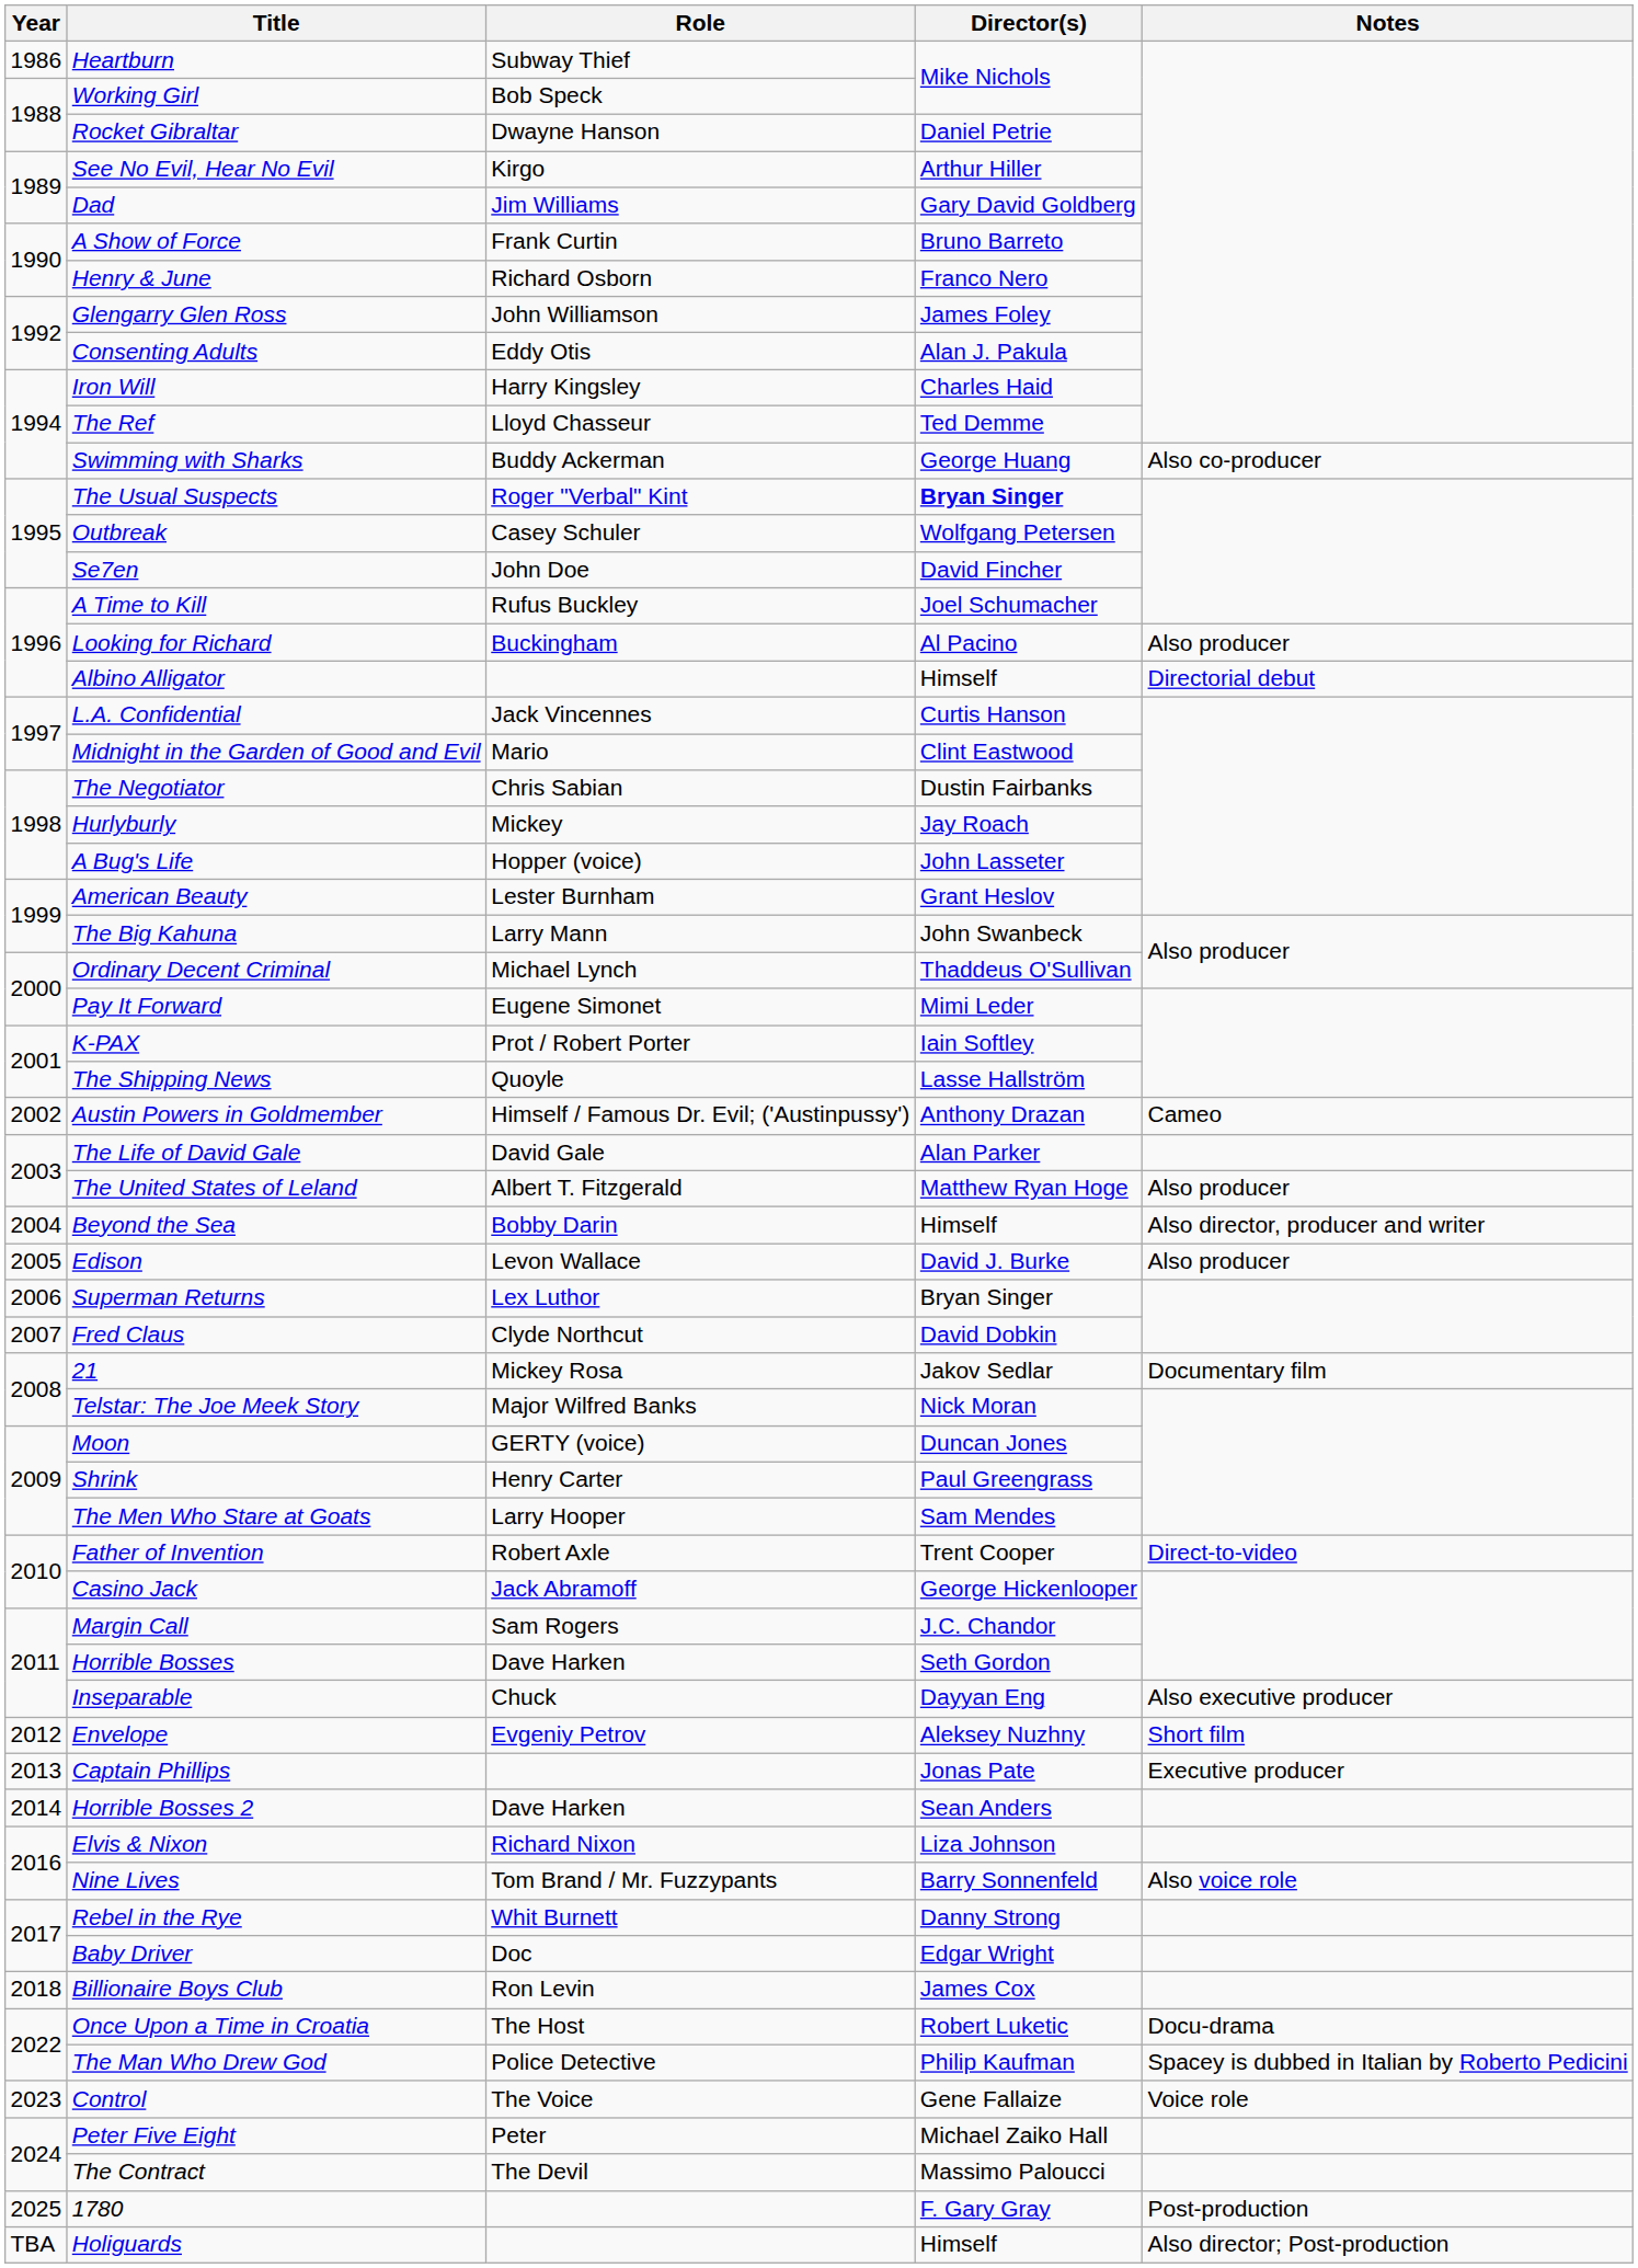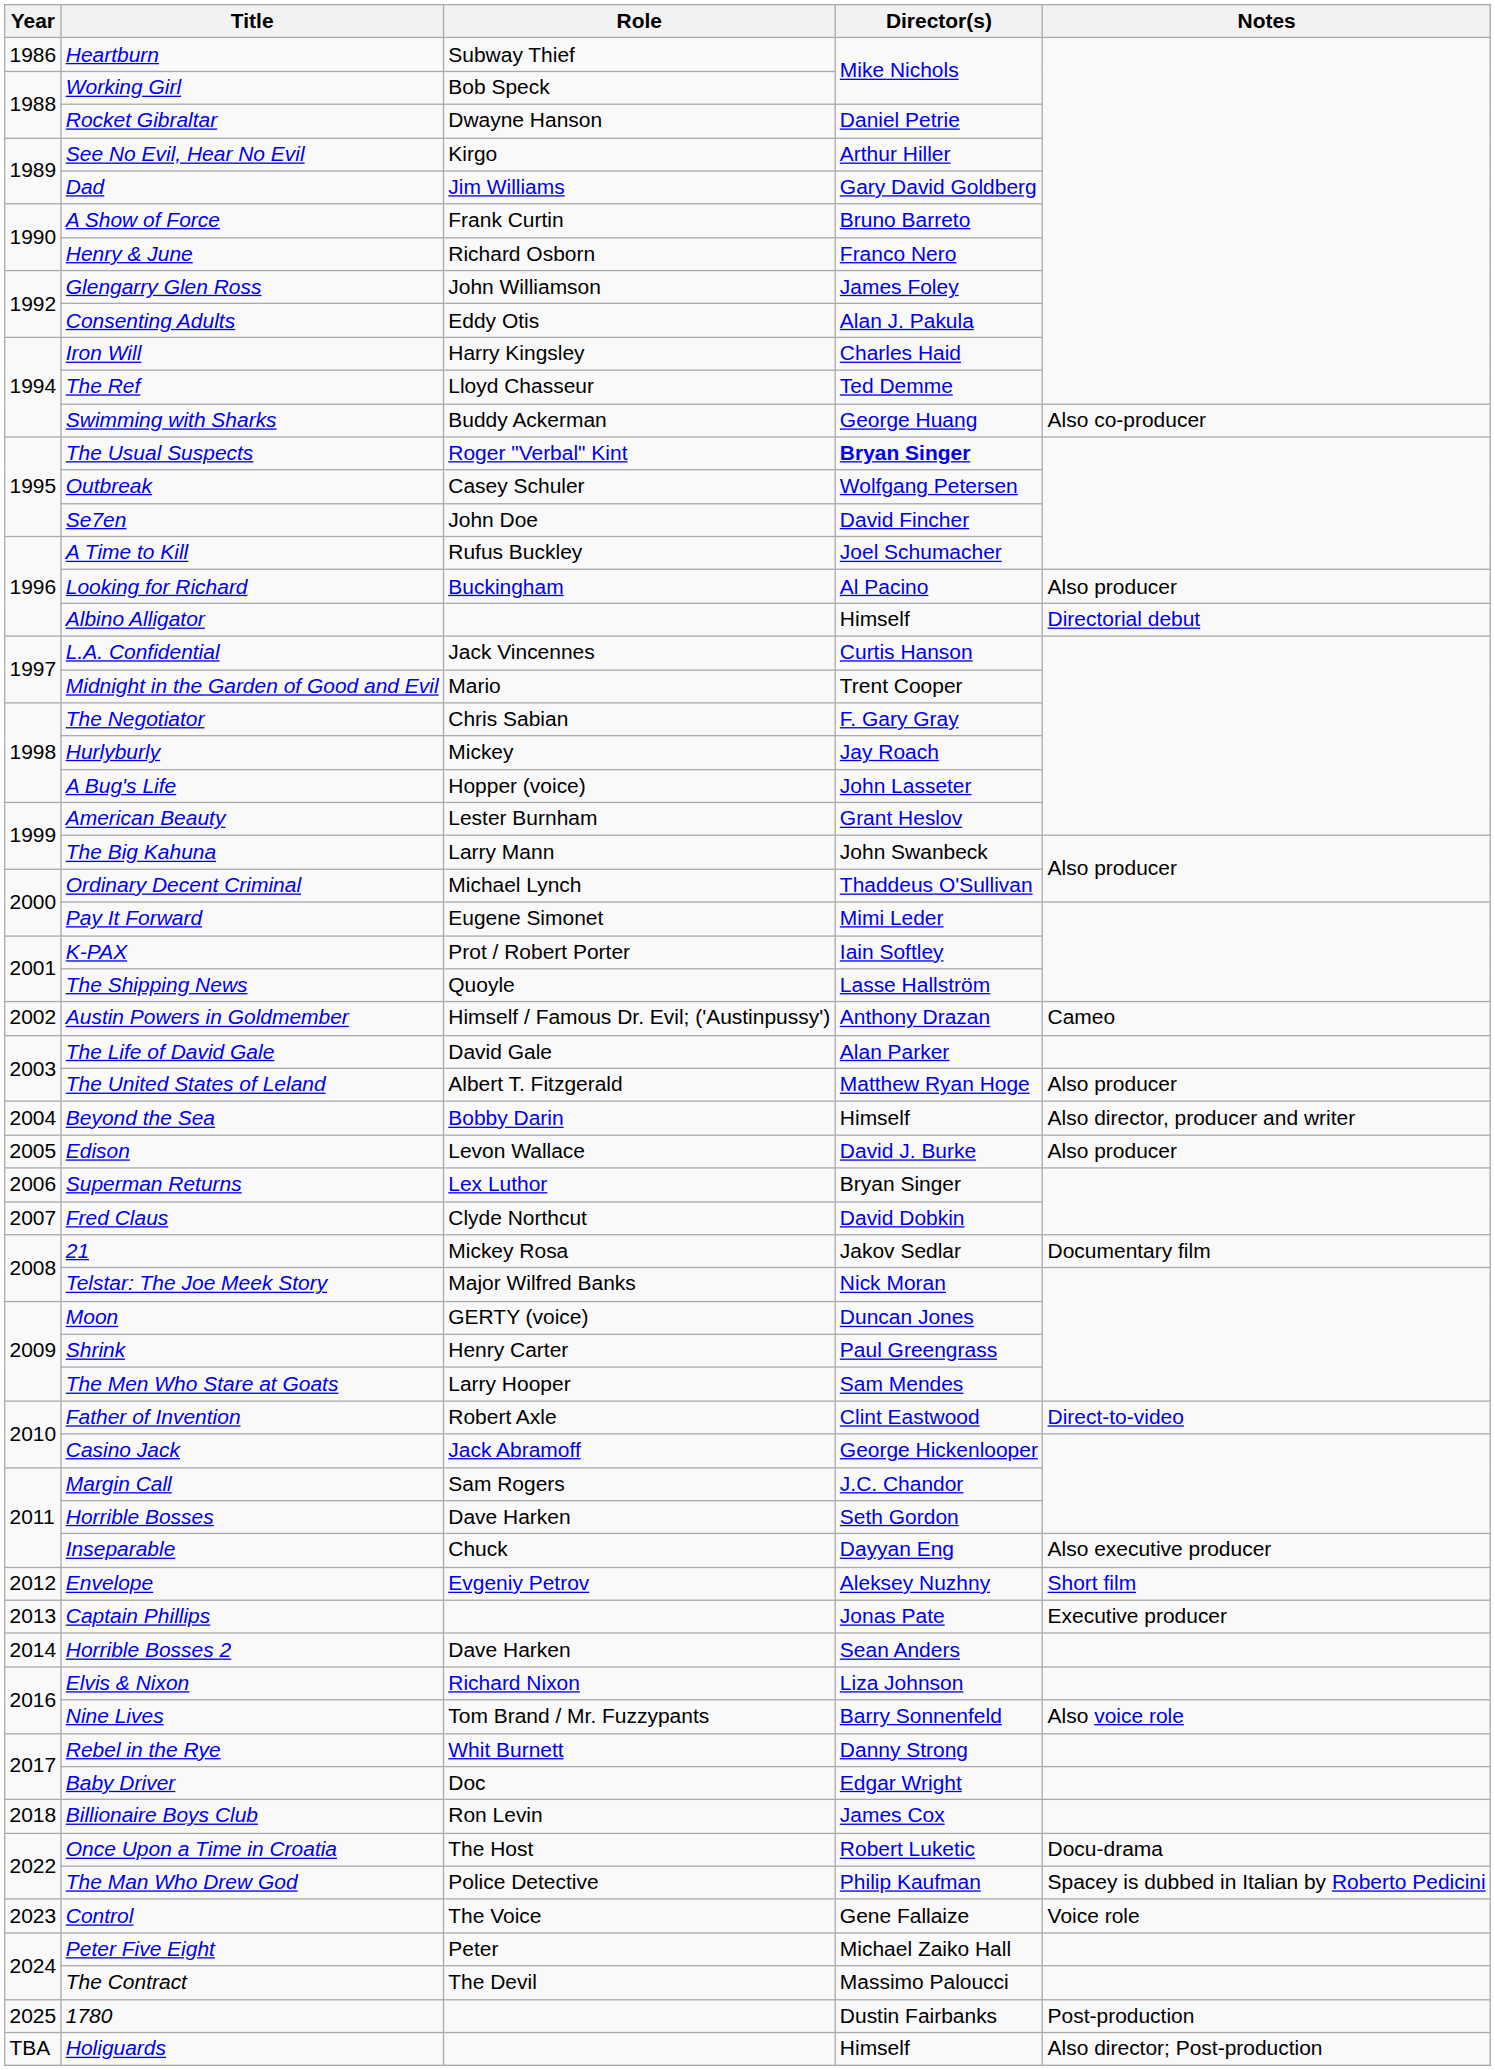 <table class="wikitable sortable">
 <tr>
 <th>Year</th>
 <th>Title</th>
 <th>Role</th>
 <th>Director(s)</th>
 <th class=unsortable>Notes</th>
 </tr>
 <tr>
 <td>1986</td>
 <td><em><a href='#'>Heartburn</a></em></td>
 <td>Subway Thief</td>
 <td rowspan="2"><a href='#'>Mike Nichols</a></td>
 <td rowspan="11"></td>
 </tr>
 <tr>
 <td rowspan="2">1988</td>
 <td><em><a href='#'>Working Girl</a></em></td>
 <td>Bob Speck</td>
 </tr>
 <tr>
 <td><em><a href='#'>Rocket Gibraltar</a></em></td>
 <td>Dwayne Hanson</td>
 <td><a href='#'>Daniel Petrie</a></td>
 </tr>
 <tr>
 <td rowspan="2">1989</td>
 <td><em><a href='#'>See No Evil, Hear No Evil</a></em></td>
 <td>Kirgo</td>
 <td><a href='#'>Arthur Hiller</a></td>
 </tr>
 <tr>
 <td><em><a href='#'>Dad</a></em></td>
 <td><a href='#'>Jim Williams</a></td>
 <td><a href='#'>Gary David Goldberg</a></td>
 </tr>
 <tr>
 <td rowspan="2">1990</td>
 <td><em><a href='#'>A Show of Force</a></em></td>
 <td>Frank Curtin</td>
 <td><a href='#'>Bruno Barreto</a></td>
 </tr>
 <tr>
 <td><em><a href='#'>Henry & June</a></em></td>
 <td>Richard Osborn</td>
 <td><a href='#'>Franco Nero</a></td>
 </tr>
 <tr>
 <td rowspan="2">1992</td>
 <td><em><a href='#'>Glengarry Glen Ross</a></em></td>
 <td>John Williamson</td>
 <td><a href='#'>James Foley</a></td>
 </tr>
 <tr>
 <td><em><a href='#'>Consenting Adults</a></em></td>
 <td>Eddy Otis</td>
 <td><a href='#'>Alan J. Pakula</a></td>
 </tr>
 <tr>
 <td rowspan="3">1994</td>
 <td><em><a href='#'>Iron Will</a></em></td>
 <td>Harry Kingsley</td>
 <td><a href='#'>Charles Haid</a></td>
 </tr>
 <tr>
 <td><em><a href='#'>The Ref</a></em></td>
 <td>Lloyd Chasseur</td>
 <td><a href='#'>Ted Demme</a></td>
 </tr>
 <tr>
 <td><em><a href='#'>Swimming with Sharks</a></em></td>
 <td>Buddy Ackerman</td>
 <td><a href='#'>George Huang</a></td>
 <td>Also co-producer</td>
 </tr>
 <tr>
 <td rowspan="3">1995</td>
 <td><em><a href='#'>The Usual Suspects</a></em></td>
 <td><a href='#'>Roger "Verbal" Kint</a></td>
 <td><strong><a href='#'>Bryan Singer</a></strong></td>
 <td rowspan="4"></td>
 </tr>
 <tr>
 <td><em><a href='#'>Outbreak</a></em></td>
 <td>Casey Schuler</td>
 <td><a href='#'>Wolfgang Petersen</a></td>
 </tr>
 <tr>
 <td><em><a href='#'>Se7en</a></em></td>
 <td>John Doe</td>
 <td><a href='#'>David Fincher</a></td>
 </tr>
 <tr>
 <td rowspan="3">1996</td>
 <td><em><a href='#'>A Time to Kill</a></em></td>
 <td>Rufus Buckley</td>
 <td><a href='#'>Joel Schumacher</a></td>
 </tr>
 <tr>
 <td><em><a href='#'>Looking for Richard</a></em></td>
 <td><a href='#'>Buckingham</a></td>
 <td><a href='#'>Al Pacino</a></td>
 <td>Also producer</td>
 </tr>
 <tr>
 <td><em><a href='#'>Albino Alligator</a></em></td>
 <td></td>
 <td>Himself</td>
 <td><a href='#'>Directorial debut</a></td>
 </tr>
 <tr>
 <td rowspan="2">1997</td>
 <td><em><a href='#'>L.A. Confidential</a></em></td>
 <td>Jack Vincennes</td>
 <td><a href='#'>Curtis Hanson</a></td>
 <td rowspan="6"></td>
 </tr>
 <tr>
 <td><em><a href='#'>Midnight in the Garden of Good and Evil</a></em></td>
 <td>Mario</td>
-<td><a href='#'>Clint Eastwood</a></td>
+<td>Trent Cooper</td>
 </tr>
 <tr>
 <td rowspan="3">1998</td>
 <td><em><a href='#'>The Negotiator</a></em></td>
 <td>Chris Sabian</td>
-<td>Dustin Fairbanks</td>
+<td><a href='#'>F. Gary Gray</a></td>
 </tr>
 <tr>
 <td><em><a href='#'>Hurlyburly</a></em></td>
 <td>Mickey</td>
 <td><a href='#'>Jay Roach</a></td>
 </tr>
 <tr>
 <td><em><a href='#'>A Bug's Life</a></em></td>
 <td>Hopper (voice)</td>
 <td><a href='#'>John Lasseter</a></td>
 </tr>
 <tr>
 <td rowspan="2">1999</td>
 <td><em><a href='#'>American Beauty</a></em></td>
 <td>Lester Burnham</td>
 <td><a href='#'>Grant Heslov</a></td>
 </tr>
 <tr>
 <td><em><a href='#'>The Big Kahuna</a></em></td>
 <td>Larry Mann</td>
 <td>John Swanbeck</td>
 <td rowspan="2">Also producer</td>
 </tr>
 <tr>
 <td rowspan="2">2000</td>
 <td><em><a href='#'>Ordinary Decent Criminal</a></em></td>
 <td>Michael Lynch</td>
 <td><a href='#'>Thaddeus O'Sullivan</a></td>
 </tr>
 <tr>
 <td><em><a href='#'>Pay It Forward</a></em></td>
 <td>Eugene Simonet</td>
 <td><a href='#'>Mimi Leder</a></td>
 <td rowspan="3"></td>
 </tr>
 <tr>
 <td rowspan="2">2001</td>
 <td><em><a href='#'>K-PAX</a></em></td>
 <td>Prot / Robert Porter</td>
 <td><a href='#'>Iain Softley</a></td>
 </tr>
 <tr>
 <td><em><a href='#'>The Shipping News</a></em></td>
 <td>Quoyle</td>
 <td><a href='#'>Lasse Hallström</a></td>
 </tr>
 <tr>
 <td>2002</td>
 <td><em><a href='#'>Austin Powers in Goldmember</a></em></td>
 <td>Himself / Famous Dr. Evil; ('Austinpussy')</td>
 <td><a href='#'>Anthony Drazan</a></td>
 <td>Cameo</td>
 </tr>
 <tr>
 <td rowspan="2">2003</td>
 <td><em><a href='#'>The Life of David Gale</a></em></td>
 <td>David Gale</td>
 <td><a href='#'>Alan Parker</a></td>
 <td></td>
 </tr>
 <tr>
 <td><em><a href='#'>The United States of Leland</a></em></td>
 <td>Albert T. Fitzgerald</td>
 <td><a href='#'>Matthew Ryan Hoge</a></td>
 <td>Also producer</td>
 </tr>
 <tr>
 <td>2004</td>
 <td><em><a href='#'>Beyond the Sea</a></em></td>
 <td><a href='#'>Bobby Darin</a></td>
 <td>Himself</td>
 <td>Also director, producer and writer</td>
 </tr>
 <tr>
 <td>2005</td>
 <td><em><a href='#'>Edison</a></em></td>
 <td>Levon Wallace</td>
 <td><a href='#'>David J. Burke</a></td>
 <td>Also producer</td>
 </tr>
 <tr>
 <td>2006</td>
 <td><em><a href='#'>Superman Returns</a></em></td>
 <td><a href='#'>Lex Luthor</a></td>
 <td>Bryan Singer</td>
 <td rowspan="2"></td>
 </tr>
 <tr>
 <td>2007</td>
 <td><em><a href='#'>Fred Claus</a></em></td>
 <td>Clyde Northcut</td>
 <td><a href='#'>David Dobkin</a></td>
 </tr>
 <tr>
 <td rowspan="2">2008</td>
 <td><em><a href='#'>21</a></em></td>
 <td>Mickey Rosa</td>
 <td>Jakov Sedlar</td>
 <td>Documentary film</td>
 </tr>
 <tr>
 <td><em><a href='#'>Telstar: The Joe Meek Story</a></em></td>
 <td>Major Wilfred Banks</td>
 <td><a href='#'>Nick Moran</a></td>
 <td rowspan="4"></td>
 </tr>
 <tr>
 <td rowspan="3">2009</td>
 <td><em><a href='#'>Moon</a></em></td>
 <td>GERTY (voice)</td>
 <td><a href='#'>Duncan Jones</a></td>
 </tr>
 <tr>
 <td><em><a href='#'>Shrink</a></em></td>
 <td>Henry Carter</td>
 <td><a href='#'>Paul Greengrass</a></td>
 </tr>
 <tr>
 <td><em><a href='#'>The Men Who Stare at Goats</a></em></td>
 <td>Larry Hooper</td>
 <td><a href='#'>Sam Mendes</a></td>
 </tr>
 <tr>
 <td rowspan="2">2010</td>
 <td><em><a href='#'>Father of Invention</a></em></td>
 <td>Robert Axle</td>
-<td>Trent Cooper</td>
+<td><a href='#'>Clint Eastwood</a></td>
 <td><a href='#'>Direct-to-video</a></td>
 </tr>
 <tr>
 <td><em><a href='#'>Casino Jack</a></em></td>
 <td><a href='#'>Jack Abramoff</a></td>
 <td><a href='#'>George Hickenlooper</a></td>
 <td rowspan="3"></td>
 </tr>
 <tr>
 <td rowspan="3">2011</td>
 <td><em><a href='#'>Margin Call</a></em></td>
 <td>Sam Rogers</td>
 <td><a href='#'>J.C. Chandor</a></td>
 </tr>
 <tr>
 <td><em><a href='#'>Horrible Bosses</a></em></td>
 <td>Dave Harken</td>
 <td><a href='#'>Seth Gordon</a></td>
 </tr>
 <tr>
 <td><em><a href='#'>Inseparable</a></em></td>
 <td>Chuck</td>
 <td><a href='#'>Dayyan Eng</a></td>
 <td>Also executive producer</td>
 </tr>
 <tr>
 <td>2012</td>
 <td><em><a href='#'>Envelope</a></em></td>
 <td><a href='#'>Evgeniy Petrov</a></td>
 <td><a href='#'>Aleksey Nuzhny</a></td>
 <td><a href='#'>Short film</a></td>
 </tr>
 <tr>
 <td>2013</td>
 <td><em><a href='#'>Captain Phillips</a></em></td>
 <td></td>
 <td><a href='#'>Jonas Pate</a></td>
 <td>Executive producer</td>
 </tr>
 <tr>
 <td>2014</td>
 <td><em><a href='#'>Horrible Bosses 2</a></em></td>
 <td>Dave Harken</td>
 <td><a href='#'>Sean Anders</a></td>
 <td></td>
 </tr>
 <tr>
 <td rowspan="2">2016</td>
 <td><em><a href='#'>Elvis & Nixon</a></em></td>
 <td><a href='#'>Richard Nixon</a></td>
 <td><a href='#'>Liza Johnson</a></td>
 <td></td>
 </tr>
 <tr>
 <td><em><a href='#'>Nine Lives</a></em></td>
 <td>Tom Brand / Mr. Fuzzypants</td>
 <td><a href='#'>Barry Sonnenfeld</a></td>
 <td>Also <a href='#'>voice role</a></td>
 </tr>
 <tr>
 <td rowspan="2">2017</td>
 <td><em><a href='#'>Rebel in the Rye</a></em></td>
 <td><a href='#'>Whit Burnett</a></td>
 <td><a href='#'>Danny Strong</a></td>
 <td></td>
 </tr>
 <tr>
 <td><em><a href='#'>Baby Driver</a></em></td>
 <td>Doc</td>
 <td><a href='#'>Edgar Wright</a></td>
 <td></td>
 </tr>
 <tr>
 <td>2018</td>
 <td><em><a href='#'>Billionaire Boys Club</a></em></td>
 <td>Ron Levin</td>
 <td><a href='#'>James Cox</a></td>
 <td></td>
 </tr>
 <tr>
 <td rowspan="2">2022</td>
 <td><em><a href='#'>Once Upon a Time in Croatia</a></em></td>
 <td>The Host</td>
 <td><a href='#'>Robert Luketic</a></td>
 <td>Docu-drama</td>
 </tr>
 <tr>
 <td><em><a href='#'>The Man Who Drew God</a></em></td>
 <td>Police Detective</td>
 <td><a href='#'>Philip Kaufman</a></td>
 <td>Spacey is dubbed in Italian by <a href='#'>Roberto Pedicini</a></td>
 </tr>
 <tr>
 <td>2023</td>
 <td><em><a href='#'>Control</a></em></td>
 <td>The Voice</td>
 <td>Gene Fallaize</td>
 <td>Voice role</td>
 </tr>
 <tr>
 <td rowspan="2">2024</td>
 <td><em><a href='#'>Peter Five Eight</a></em></td>
 <td>Peter</td>
 <td>Michael Zaiko Hall</td>
 <td></td>
 </tr>
 <tr>
 <td><em>The Contract</em></td>
 <td>The Devil</td>
 <td>Massimo Paloucci</td>
 <td></td>
 </tr>
 <tr>
 <td rowspan="1">2025</td>
 <td><em>1780</em></td>
 <td></td>
-<td><a href='#'>F. Gary Gray</a></td>
+<td>Dustin Fairbanks</td>
 <td>Post-production</td>
 </tr>
 <tr>
 <td>TBA</td>
 <td><em><a href='#'>Holiguards</a></em></td>
 <td></td>
 <td>Himself</td>
 <td>Also director; Post-production</td>
 </tr>
 </table>
